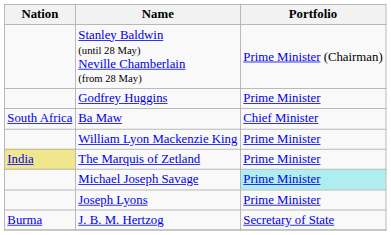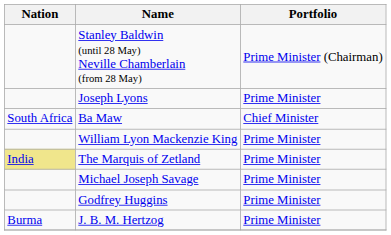 <table class="wikitable">
 <tr>
 <th>Nation</th>
 <th>Name</th>
 <th>Portfolio</th>
 </tr>
 <tr>
 <td></td>
 <td><a href='#'>Stanley Baldwin</a><br><small>(until 28 May)</small><br><a href='#'>Neville Chamberlain</a><br><small>(from 28 May)</small></td>
 <td><a href='#'>Prime Minister</a> (Chairman)</td>
 </tr>
 <tr>
 <td></td>
-<td><a href='#'>Godfrey Huggins</a></td>
+<td><a href='#'>Joseph Lyons</a></td>
 <td><a href='#'>Prime Minister</a></td>
 </tr>
 <tr>
 <td> <a href='#'>South Africa</a></td>
 <td><a href='#'>Ba Maw</a></td>
 <td><a href='#'>Chief Minister</a></td>
 </tr>
 <tr>
 <td></td>
 <td><a href='#'>William Lyon Mackenzie King</a></td>
 <td><a href='#'>Prime Minister</a></td>
 </tr>
 <tr>
 <td style="background: khaki;"> <a href='#'>India</a></td>
 <td><a href='#'>The Marquis of Zetland</a></td>
 <td><a href='#'>Prime Minister</a></td>
 </tr>
 <tr>
 <td></td>
 <td><a href='#'>Michael Joseph Savage</a></td>
-<td style="background: paleturquoise;"><a href='#'>Prime Minister</a></td>
+<td><a href='#'>Prime Minister</a></td>
 </tr>
 <tr>
 <td></td>
-<td><a href='#'>Joseph Lyons</a></td>
+<td><a href='#'>Godfrey Huggins</a></td>
 <td><a href='#'>Prime Minister</a></td>
 </tr>
 <tr>
 <td> <a href='#'>Burma</a></td>
 <td><a href='#'>J. B. M. Hertzog</a></td>
-<td><a href='#'>Secretary of State</a></td>
+<td><a href='#'>Prime Minister</a></td>
 </tr>
 <tr>
 </tr>
 </table>
